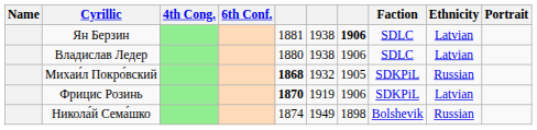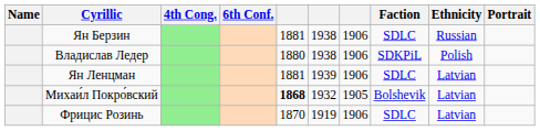 <table class="wikitable sortable" style=text-align:center>
 <tr>
 <th scope="col">Name</th>
 <th scope="col" class="unsortable"><a href='#'>Cyrillic</a></th>
 <th scope="col"><a href='#'>4th Cong.</a></th>
 <th scope="col"><a href='#'>6th Conf.</a></th>
 <th scope="col"></th>
 <th scope="col"></th>
 <th scope="col"></th>
 <th scope="col">Faction</th>
 <th scope="col">Ethnicity</th>
 <th scope="col" class="unsortable">Portrait</th>
 </tr>
 <tr>
 <th align="center" scope="row" style="font-weight:normal;"></th>
 <td>Ян Берзин</td>
 <td bgcolor = LightGreen></td>
 <td bgcolor = PeachPuff></td>
 <td>1881</td>
 <td>1938</td>
-<td><strong>1906</strong></td>
+<td>1906</td>
 <td><a href='#'>SDLC</a></td>
-<td><a href='#'>Latvian</a></td>
+<td><a href='#'>Russian</a></td>
 <td></td>
 </tr>
 <tr>
 <th align="center" scope="row" style="font-weight:normal;"></th>
 <td>Владислав Ледер</td>
 <td bgcolor = LightGreen></td>
 <td bgcolor = PeachPuff></td>
 <td>1880</td>
 <td>1938</td>
+<td>1906</td>
+<td><a href='#'>SDKPiL</a></td>
+<td><a href='#'>Polish</a></td>
+<td></td>
+</tr>
+<tr>
+<th align="center" scope="row" style="font-weight:normal;"></th>
+<td>Ян Ленцман</td>
+<td bgcolor = LightGreen></td>
+<td bgcolor = PeachPuff></td>
+<td>1881</td>
+<td>1939</td>
 <td>1906</td>
 <td><a href='#'>SDLC</a></td>
 <td><a href='#'>Latvian</a></td>
 <td></td>
 </tr>
 <tr>
 <th align="center" scope="row" style="font-weight:normal;"></th>
 <td>Михаи́л Покро́вский</td>
 <td bgcolor = LightGreen></td>
 <td bgcolor = PeachPuff></td>
 <td><strong>1868</strong></td>
 <td>1932</td>
 <td>1905</td>
-<td><a href='#'>SDKPiL</a></td>
-<td><a href='#'>Russian</a></td>
+<td><a href='#'>Bolshevik</a></td>
+<td><a href='#'>Latvian</a></td>
 <td></td>
 </tr>
 <tr>
 <th align="center" scope="row" style="font-weight:normal;"></th>
 <td>Фрицис Розинь</td>
 <td bgcolor = LightGreen></td>
 <td bgcolor = PeachPuff></td>
-<td><strong>1870</strong></td>
+<td>1870</td>
 <td>1919</td>
 <td>1906</td>
-<td><a href='#'>SDKPiL</a></td>
+<td><a href='#'>SDLC</a></td>
 <td><a href='#'>Latvian</a></td>
 <td></td>
 </tr>
-<tr>
-<th align="center" scope="row" style="font-weight:normal;"></th>
-<td>Никола́й Сема́шко</td>
-<td bgcolor = LightGreen></td>
-<td bgcolor = PeachPuff></td>
-<td>1874</td>
-<td>1949</td>
-<td>1898</td>
-<td><a href='#'>Bolshevik</a></td>
-<td><a href='#'>Russian</a></td>
-<td></td>
-</tr>
 </table>
